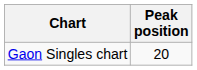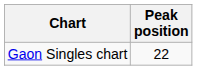 <table class="wikitable">
 <tr>
 <th>Chart</th>
 <th>Peak<br>position</th>
 </tr>
 <tr>
 <td><a href='#'>Gaon</a> Singles chart</td>
-<td align="center">20</td>
+<td align="center">22</td>
 </tr>
 </table>
